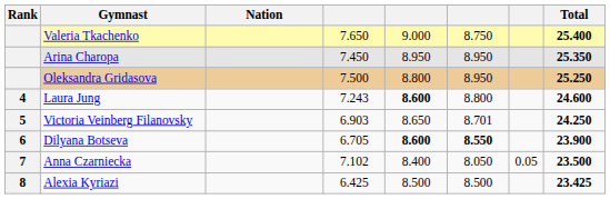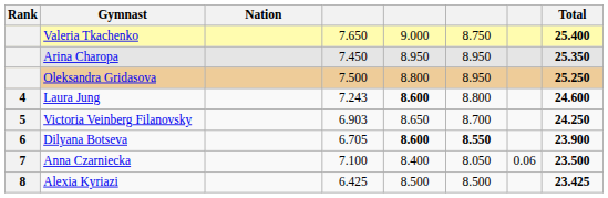 <table class="wikitable sortable" style="text-align:center; font-size:85%">
 <tr>
 <th scope="col" style="width:20px;">Rank</th>
 <th ! scope="col" style="width:170px;">Gymnast</th>
 <th ! scope="col" style="width:120px;">Nation</th>
 <th ! scope="col" style="width:60px;"></th>
 <th ! scope="col" style="width:60px;"></th>
 <th ! scope="col" style="width:60px;"></th>
 <th ! scope="col" style="width:30px;"></th>
 <th ! scope="col" style="width:60px;">Total</th>
 </tr>
 <tr bgcolor=fffcaf>
 <th scope=row></th>
 <td align=left><a href='#'>Valeria Tkachenko</a></td>
 <td style="text-align:left;"></td>
 <td>7.650</td>
 <td>9.000</td>
 <td>8.750</td>
 <td></td>
 <td><strong>25.400</strong></td>
 </tr>
 <tr bgcolor=e5e5e5>
 <th scope=row></th>
 <td align=left><a href='#'>Arina Charopa</a></td>
 <td style="text-align:left;"></td>
 <td>7.450</td>
 <td>8.950</td>
 <td>8.950</td>
 <td></td>
 <td><strong>25.350</strong></td>
 </tr>
 <tr bgcolor=eecc99>
 <th scope=row></th>
 <td align=left><a href='#'>Oleksandra Gridasova</a></td>
 <td style="text-align:left;"></td>
 <td>7.500</td>
 <td>8.800</td>
 <td>8.950</td>
 <td></td>
 <td><strong>25.250</strong></td>
 </tr>
 <tr>
 <th scope=row>4</th>
 <td align=left><a href='#'>Laura Jung</a></td>
 <td style="text-align:left;"></td>
 <td>7.243</td>
 <td><strong>8.600</strong></td>
 <td>8.800</td>
 <td></td>
 <td><strong>24.600</strong></td>
 </tr>
 <tr>
 <th scope=row>5</th>
 <td align=left><a href='#'>Victoria Veinberg Filanovsky</a></td>
 <td style="text-align:left;"></td>
 <td>6.903</td>
 <td>8.650</td>
-<td>8.701</td>
+<td>8.700</td>
 <td></td>
 <td><strong>24.250</strong></td>
 </tr>
 <tr>
 <th scope=row>6</th>
 <td align=left><a href='#'>Dilyana Botseva</a></td>
 <td style="text-align:left;"></td>
 <td>6.705</td>
 <td><strong>8.600</strong></td>
 <td><strong>8.550</strong></td>
 <td></td>
 <td><strong>23.900</strong></td>
 </tr>
 <tr>
 <th scope=row>7</th>
 <td align=left><a href='#'>Anna Czarniecka</a></td>
 <td style="text-align:left;"></td>
-<td>7.102</td>
+<td>7.100</td>
 <td>8.400</td>
 <td>8.050</td>
-<td>0.05</td>
+<td>0.06</td>
 <td><strong>23.500</strong></td>
 </tr>
 <tr>
 <th scope=row>8</th>
 <td align=left><a href='#'>Alexia Kyriazi</a></td>
 <td style="text-align:left;"></td>
 <td>6.425</td>
 <td>8.500</td>
 <td>8.500</td>
 <td></td>
 <td><strong>23.425</strong></td>
 </tr>
 </table>
